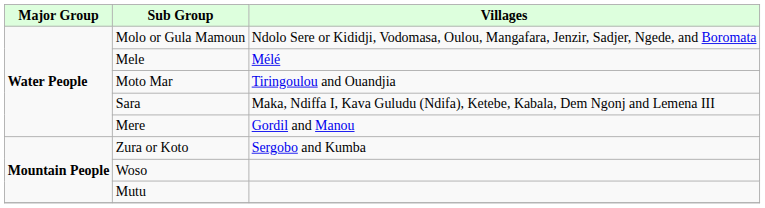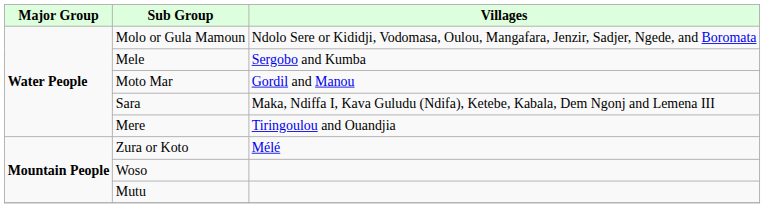 <table class="wikitable centre">
 <tr style="background: #DDFFDD;">
 <td align="center"><strong>Major Group</strong></td>
 <td align="center"><strong>Sub Group</strong></td>
 <td align="center"><strong>Villages</strong><br><small></small></td>
 </tr>
 <tr>
 <td rowspan="5"><strong>Water People</strong></td>
 <td>Molo or Gula Mamoun</td>
 <td align="left">Ndolo Sere or Kididji, Vodomasa, Oulou, Mangafara, Jenzir, Sadjer, Ngede, and <a href='#'>Boromata</a></td>
 </tr>
 <tr>
 <td>Mele</td>
-<td align="left"><a href='#'>Mélé</a></td>
+<td align="left"><a href='#'>Sergobo</a> and Kumba</td>
 </tr>
 <tr>
 <td>Moto Mar</td>
-<td align="left"><a href='#'>Tiringoulou</a> and Ouandjia</td>
+<td align="left"><a href='#'>Gordil</a> and <a href='#'>Manou</a></td>
 </tr>
 <tr>
 <td>Sara</td>
 <td align="left">Maka, Ndiffa I, Kava Guludu (Ndifa), Ketebe, Kabala, Dem Ngonj and Lemena III</td>
 </tr>
 <tr>
 <td>Mere</td>
-<td align="left"><a href='#'>Gordil</a> and <a href='#'>Manou</a></td>
+<td align="left"><a href='#'>Tiringoulou</a> and Ouandjia</td>
 </tr>
 <tr>
 <td rowspan="3"><strong>Mountain People</strong></td>
 <td>Zura or Koto</td>
-<td align="left"><a href='#'>Sergobo</a> and Kumba</td>
+<td align="left"><a href='#'>Mélé</a></td>
 </tr>
 <tr>
 <td>Woso</td>
 <td align="right"></td>
 </tr>
 <tr>
 <td>Mutu</td>
 <td align="right"></td>
 </tr>
 <tr>
 </tr>
 </table>
